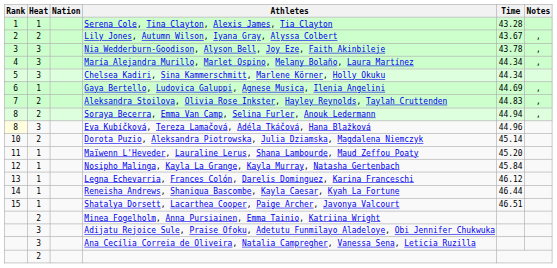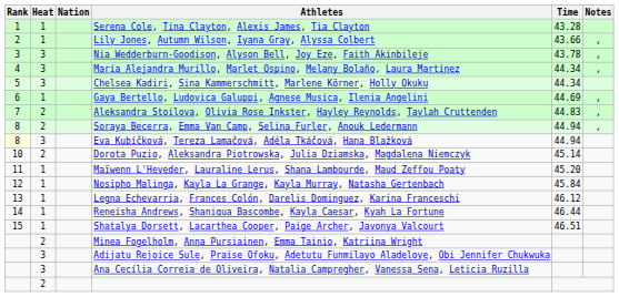 <table class="wikitable sortable" style="text-align:center">
 <tr>
 <th>Rank</th>
 <th>Heat</th>
 <th>Nation</th>
 <th>Athletes</th>
 <th>Time</th>
 <th>Notes</th>
 </tr>
 <tr bgcolor=ccffcc>
 <td>1</td>
 <td>1</td>
 <td align=left></td>
 <td align=left><a href='#'>Serena Cole</a>, <a href='#'>Tina Clayton</a>, <a href='#'>Alexis James</a>, <a href='#'>Tia Clayton</a></td>
 <td>43.28</td>
 <td></td>
 </tr>
 <tr bgcolor=ccffcc>
 <td>2</td>
-<td>2</td>
+<td>1</td>
 <td align=left></td>
 <td align=left><a href='#'>Lily Jones</a>, <a href='#'>Autumn Wilson</a>, <a href='#'>Iyana Gray</a>, <a href='#'>Alyssa Colbert</a></td>
-<td>43.67</td>
+<td>43.66</td>
 <td>, </td>
 </tr>
 <tr bgcolor=ccffcc>
 <td>3</td>
 <td>3</td>
 <td align=left></td>
 <td align=left><a href='#'>Nia Wedderburn-Goodison</a>, <a href='#'>Alyson Bell</a>, <a href='#'>Joy Eze</a>, <a href='#'>Faith Akinbileje</a></td>
 <td>43.78</td>
 <td>, </td>
 </tr>
 <tr bgcolor=ccffcc>
 <td>4</td>
 <td>3</td>
 <td align=left></td>
 <td align=left><a href='#'>María Alejandra Murillo</a>, <a href='#'>Marlet Ospino</a>, <a href='#'>Melany Bolaño</a>, <a href='#'>Laura Martínez</a></td>
 <td>44.34 </td>
 <td>, </td>
 </tr>
 <tr bgcolor=ddffdd>
 <td>5</td>
 <td>3</td>
 <td align=left></td>
 <td align=left><a href='#'>Chelsea Kadiri</a>, <a href='#'>Sina Kammerschmitt</a>, <a href='#'>Marlene Körner</a>, <a href='#'>Holly Okuku</a></td>
 <td>44.34 </td>
 <td></td>
 </tr>
 <tr bgcolor=ccffcc>
 <td>6</td>
 <td>1</td>
 <td align=left></td>
 <td align=left><a href='#'>Gaya Bertello</a>, <a href='#'>Ludovica Galuppi</a>, <a href='#'>Agnese Musica</a>, <a href='#'>Ilenia Angelini</a></td>
 <td>44.69</td>
 <td>, </td>
 </tr>
 <tr bgcolor=ccffcc>
 <td>7</td>
 <td>2</td>
 <td align=left></td>
 <td align=left><a href='#'>Aleksandra Stoilova</a>, <a href='#'>Olivia Rose Inkster</a>, <a href='#'>Hayley Reynolds</a>, <a href='#'>Taylah Cruttenden</a></td>
 <td>44.83</td>
 <td>, </td>
 </tr>
 <tr bgcolor=ddffdd>
 <td>8</td>
 <td>2</td>
 <td align=left></td>
 <td align=left><a href='#'>Soraya Becerra</a>, <a href='#'>Emma Van Camp</a>, <a href='#'>Selina Furler</a>, <a href='#'>Anouk Ledermann</a></td>
 <td>44.94 </td>
 <td>, </td>
 </tr>
 <tr>
 <td style="background: lightyellow;">8</td>
 <td>3</td>
 <td align=left></td>
 <td align=left><a href='#'>Eva Kubíčková</a>, <a href='#'>Tereza Lamačová</a>, <a href='#'>Adéla Tkáčová</a>, <a href='#'>Hana Blažková</a></td>
-<td>44.96 </td>
+<td>44.94 </td>
 <td></td>
 </tr>
 <tr>
 <td>10</td>
 <td>2</td>
 <td align=left></td>
 <td align=left><a href='#'>Dorota Puzio</a>, <a href='#'>Aleksandra Piotrowska</a>, <a href='#'>Julia Dziamska</a>, <a href='#'>Magdalena Niemczyk</a></td>
 <td>45.14</td>
 <td></td>
 </tr>
 <tr>
 <td>11</td>
 <td>1</td>
 <td align=left></td>
 <td align=left><a href='#'>Maïwenn L'Heveder</a>, <a href='#'>Lauraline Lerus</a>, <a href='#'>Shana Lambourde</a>, <a href='#'>Maud Zeffou Poaty</a></td>
 <td>45.20</td>
 <td></td>
 </tr>
 <tr>
 <td>12</td>
 <td>1</td>
 <td align=left></td>
 <td align=left><a href='#'>Nosipho Malinga</a>, <a href='#'>Kayla La Grange</a>, <a href='#'>Kayla Murray</a>, <a href='#'>Natasha Gertenbach</a></td>
 <td>45.84</td>
 <td></td>
 </tr>
 <tr>
 <td>13</td>
 <td>1</td>
 <td align=left></td>
 <td align=left><a href='#'>Legna Echevarria</a>, <a href='#'>Frances Colón</a>, <a href='#'>Darelis Dominguez</a>, <a href='#'>Karina Franceschi</a></td>
 <td>46.12</td>
 <td></td>
 </tr>
 <tr>
 <td>14</td>
 <td>1</td>
 <td align=left></td>
 <td align=left><a href='#'>Reneisha Andrews</a>, <a href='#'>Shaniqua Bascombe</a>, <a href='#'>Kayla Caesar</a>, <a href='#'>Kyah La Fortune</a></td>
 <td>46.44</td>
 <td></td>
 </tr>
 <tr>
 <td>15</td>
 <td>1</td>
 <td align=left></td>
 <td align=left><a href='#'>Shatalya Dorsett</a>, <a href='#'>Lacarthea Cooper</a>, <a href='#'>Paige Archer</a>, <a href='#'>Javonya Valcourt</a></td>
 <td>46.51</td>
 <td></td>
 </tr>
 <tr>
 <td></td>
 <td>2</td>
 <td align=left></td>
 <td align=left><a href='#'>Minea Fogelholm</a>, <a href='#'>Anna Pursiainen</a>, <a href='#'>Emma Tainio</a>, <a href='#'>Katriina Wright</a></td>
 <td></td>
 <td></td>
 </tr>
 <tr>
 <td></td>
 <td>3</td>
 <td align=left></td>
 <td align=left><a href='#'>Adijatu Rejoice Sule</a>, <a href='#'>Praise Ofoku</a>, <a href='#'>Adetutu Funmilayo Aladeloye</a>, <a href='#'>Obi Jennifer Chukwuka</a></td>
 <td></td>
 <td></td>
 </tr>
 <tr>
 <td></td>
 <td>3</td>
 <td align=left></td>
 <td align=left><a href='#'>Ana Cecília Correia de Oliveira</a>, <a href='#'>Natalia Campregher</a>, <a href='#'>Vanessa Sena</a>, <a href='#'>Leticia Ruzilla</a></td>
 <td></td>
 <td></td>
 </tr>
 <tr>
 <td></td>
 <td>2</td>
 <td align=left></td>
 <td align=left></td>
 <td colspan=2></td>
 </tr>
 </table>
